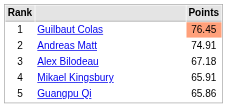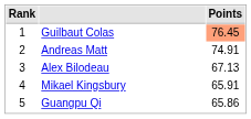 <table cellspacing="1" cellpadding="3" style="border:1px solid #AAAAAA;font-size:86%">
 <tr bgcolor="#E4E4E4">
 <th style="border-bottom:1px solid #AAAAAA" width=10>Rank</th>
 <th style="border-bottom:1px solid #AAAAAA" width=200></th>
 <th style="border-bottom:1px solid #AAAAAA" width=20>Points</th>
 </tr>
 <tr>
 <td align="center">1</td>
 <td> <a href='#'>Guilbaut Colas</a></td>
 <td align=center style="background: lightsalmon;">76.45</td>
 </tr>
 <tr>
 <td align="center">2</td>
 <td> <a href='#'>Andreas Matt</a></td>
 <td align=center>74.91</td>
 </tr>
 <tr>
 <td align="center">3</td>
 <td> <a href='#'>Alex Bilodeau</a></td>
-<td align=center>67.18</td>
+<td align=center>67.13</td>
 </tr>
 <tr>
 <td align="center">4</td>
 <td> <a href='#'>Mikael Kingsbury</a></td>
 <td align=center>65.91</td>
 </tr>
 <tr>
 <td align="center">5</td>
 <td> <a href='#'>Guangpu Qi</a></td>
 <td align=center>65.86</td>
 </tr>
 </table>
